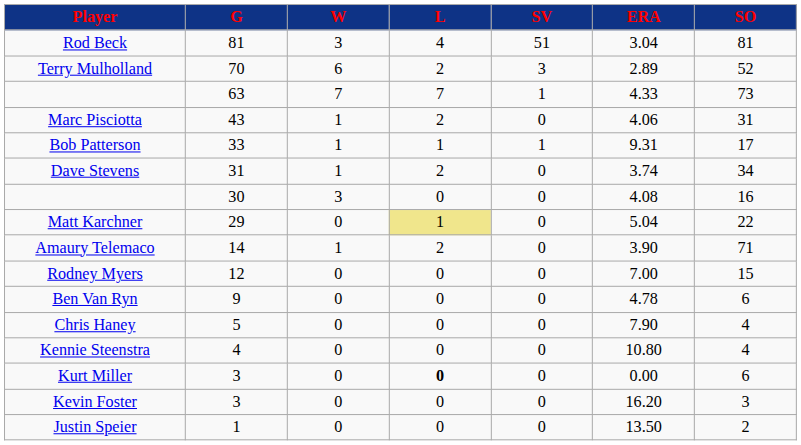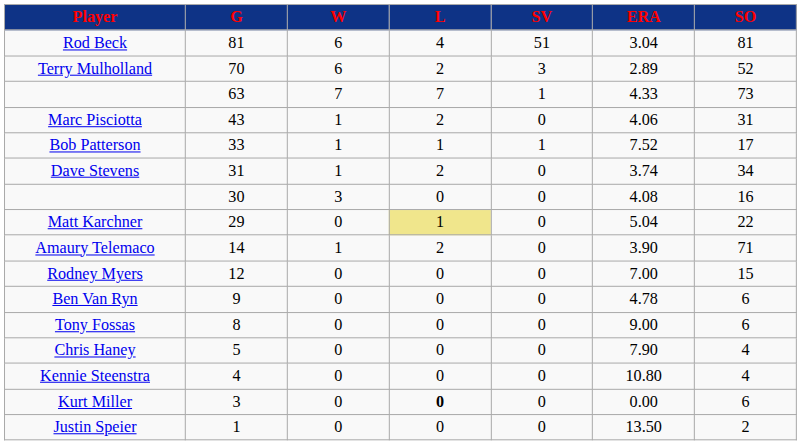 <table class="wikitable sortable">
 <tr>
 <th style="background:#0e3386;color:red;" width="16%">Player</th>
 <th style="background:#0e3386;color:red;" width="9%">G</th>
 <th style="background:#0e3386;color:red;" width="9%">W</th>
 <th style="background:#0e3386;color:red;" width="9%">L</th>
 <th style="background:#0e3386;color:red;" width="9%">SV</th>
 <th style="background:#0e3386;color:red;" width="9%">ERA</th>
 <th style="background:#0e3386;color:red;" width="9%">SO</th>
 </tr>
 <tr align="center">
 <td><a href='#'>Rod Beck</a></td>
 <td>81</td>
-<td>3</td>
+<td>6</td>
 <td>4</td>
 <td>51</td>
 <td>3.04</td>
 <td>81</td>
 </tr>
 <tr align=center>
 <td><a href='#'>Terry Mulholland</a></td>
 <td>70</td>
 <td>6</td>
 <td>2</td>
 <td>3</td>
 <td>2.89</td>
 <td>52</td>
 </tr>
 <tr align=center>
 <td></td>
 <td>63</td>
 <td>7</td>
 <td>7</td>
 <td>1</td>
 <td>4.33</td>
 <td>73</td>
 </tr>
 <tr align="center">
 <td><a href='#'>Marc Pisciotta</a></td>
 <td>43</td>
 <td>1</td>
 <td>2</td>
 <td>0</td>
 <td>4.06</td>
 <td>31</td>
 </tr>
 <tr align=center>
 <td><a href='#'>Bob Patterson</a></td>
 <td>33</td>
 <td>1</td>
 <td>1</td>
 <td>1</td>
-<td>9.31</td>
+<td>7.52</td>
 <td>17</td>
 </tr>
 <tr align=center>
 <td><a href='#'>Dave Stevens</a></td>
 <td>31</td>
 <td>1</td>
 <td>2</td>
 <td>0</td>
 <td>3.74</td>
 <td>34</td>
 </tr>
 <tr align=center>
 <td></td>
 <td>30</td>
 <td>3</td>
 <td>0</td>
 <td>0</td>
 <td>4.08</td>
 <td>16</td>
 </tr>
 <tr align="center">
 <td><a href='#'>Matt Karchner</a></td>
 <td>29</td>
 <td>0</td>
 <td style="background: khaki;">1</td>
 <td>0</td>
 <td>5.04</td>
 <td>22</td>
 </tr>
 <tr align=center>
 <td><a href='#'>Amaury Telemaco</a></td>
 <td>14</td>
 <td>1</td>
 <td>2</td>
 <td>0</td>
 <td>3.90</td>
 <td>71</td>
 </tr>
 <tr align=center>
 <td><a href='#'>Rodney Myers</a></td>
 <td>12</td>
 <td>0</td>
 <td>0</td>
 <td>0</td>
 <td>7.00</td>
 <td>15</td>
 </tr>
 <tr align=center>
 <td><a href='#'>Ben Van Ryn</a></td>
 <td>9</td>
 <td>0</td>
 <td>0</td>
 <td>0</td>
 <td>4.78</td>
 <td>6</td>
 </tr>
 <tr align=center>
+<td><a href='#'>Tony Fossas</a></td>
+<td>8</td>
+<td>0</td>
+<td>0</td>
+<td>0</td>
+<td>9.00</td>
+<td>6</td>
+</tr>
+<tr align=center>
 <td><a href='#'>Chris Haney</a></td>
 <td>5</td>
 <td>0</td>
 <td>0</td>
 <td>0</td>
 <td>7.90</td>
 <td>4</td>
 </tr>
 <tr align=center>
 <td><a href='#'>Kennie Steenstra</a></td>
 <td>4</td>
 <td>0</td>
 <td>0</td>
 <td>0</td>
 <td>10.80</td>
 <td>4</td>
 </tr>
 <tr align=center>
 <td><a href='#'>Kurt Miller</a></td>
 <td>3</td>
 <td>0</td>
 <td><strong>0</strong></td>
 <td>0</td>
 <td>0.00</td>
 <td>6</td>
 </tr>
 <tr align=center>
-<td><a href='#'>Kevin Foster</a></td>
-<td>3</td>
-<td>0</td>
-<td>0</td>
-<td>0</td>
-<td>16.20</td>
-<td>3</td>
-</tr>
-<tr align=center>
 <td><a href='#'>Justin Speier</a></td>
 <td>1</td>
 <td>0</td>
 <td>0</td>
 <td>0</td>
 <td>13.50</td>
 <td>2</td>
 </tr>
 </table>
